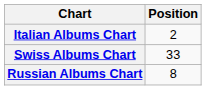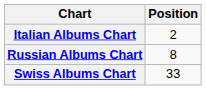 <table class="wikitable sortable plainrowheaders">
 <tr>
 <th>Chart</th>
 <th>Position</th>
 </tr>
 <tr>
 <th scope="row"><a href='#'>Italian Albums Chart</a></th>
 <td align="center">2</td>
 </tr>
 <tr>
+<th scope="row"><a href='#'>Russian Albums Chart</a></th>
+<td style="text-align:center;">8</td>
+</tr>
+<tr>
 <th scope="row"><a href='#'>Swiss Albums Chart</a></th>
 <td align="center">33</td>
 </tr>
-<tr>
-<th scope="row"><a href='#'>Russian Albums Chart</a></th>
-<td style="text-align:center;">8</td>
-</tr>
 </table>
